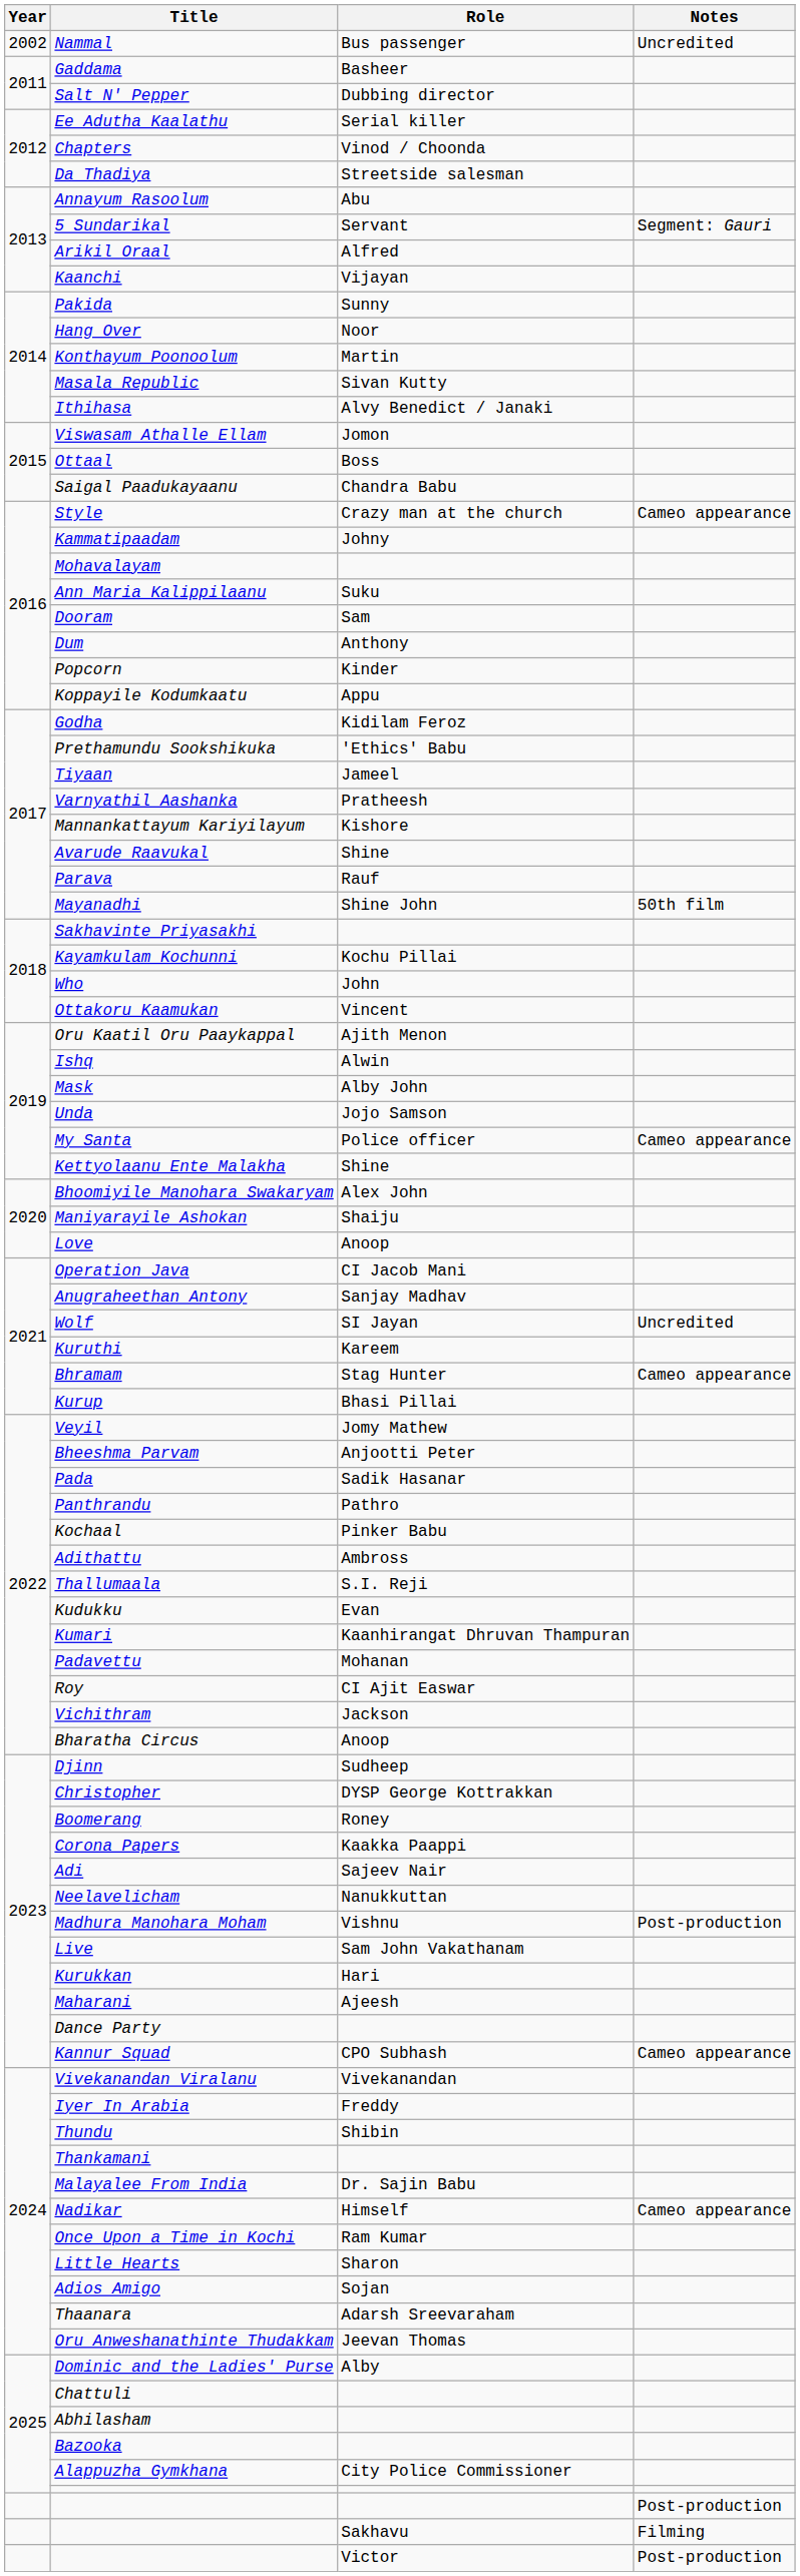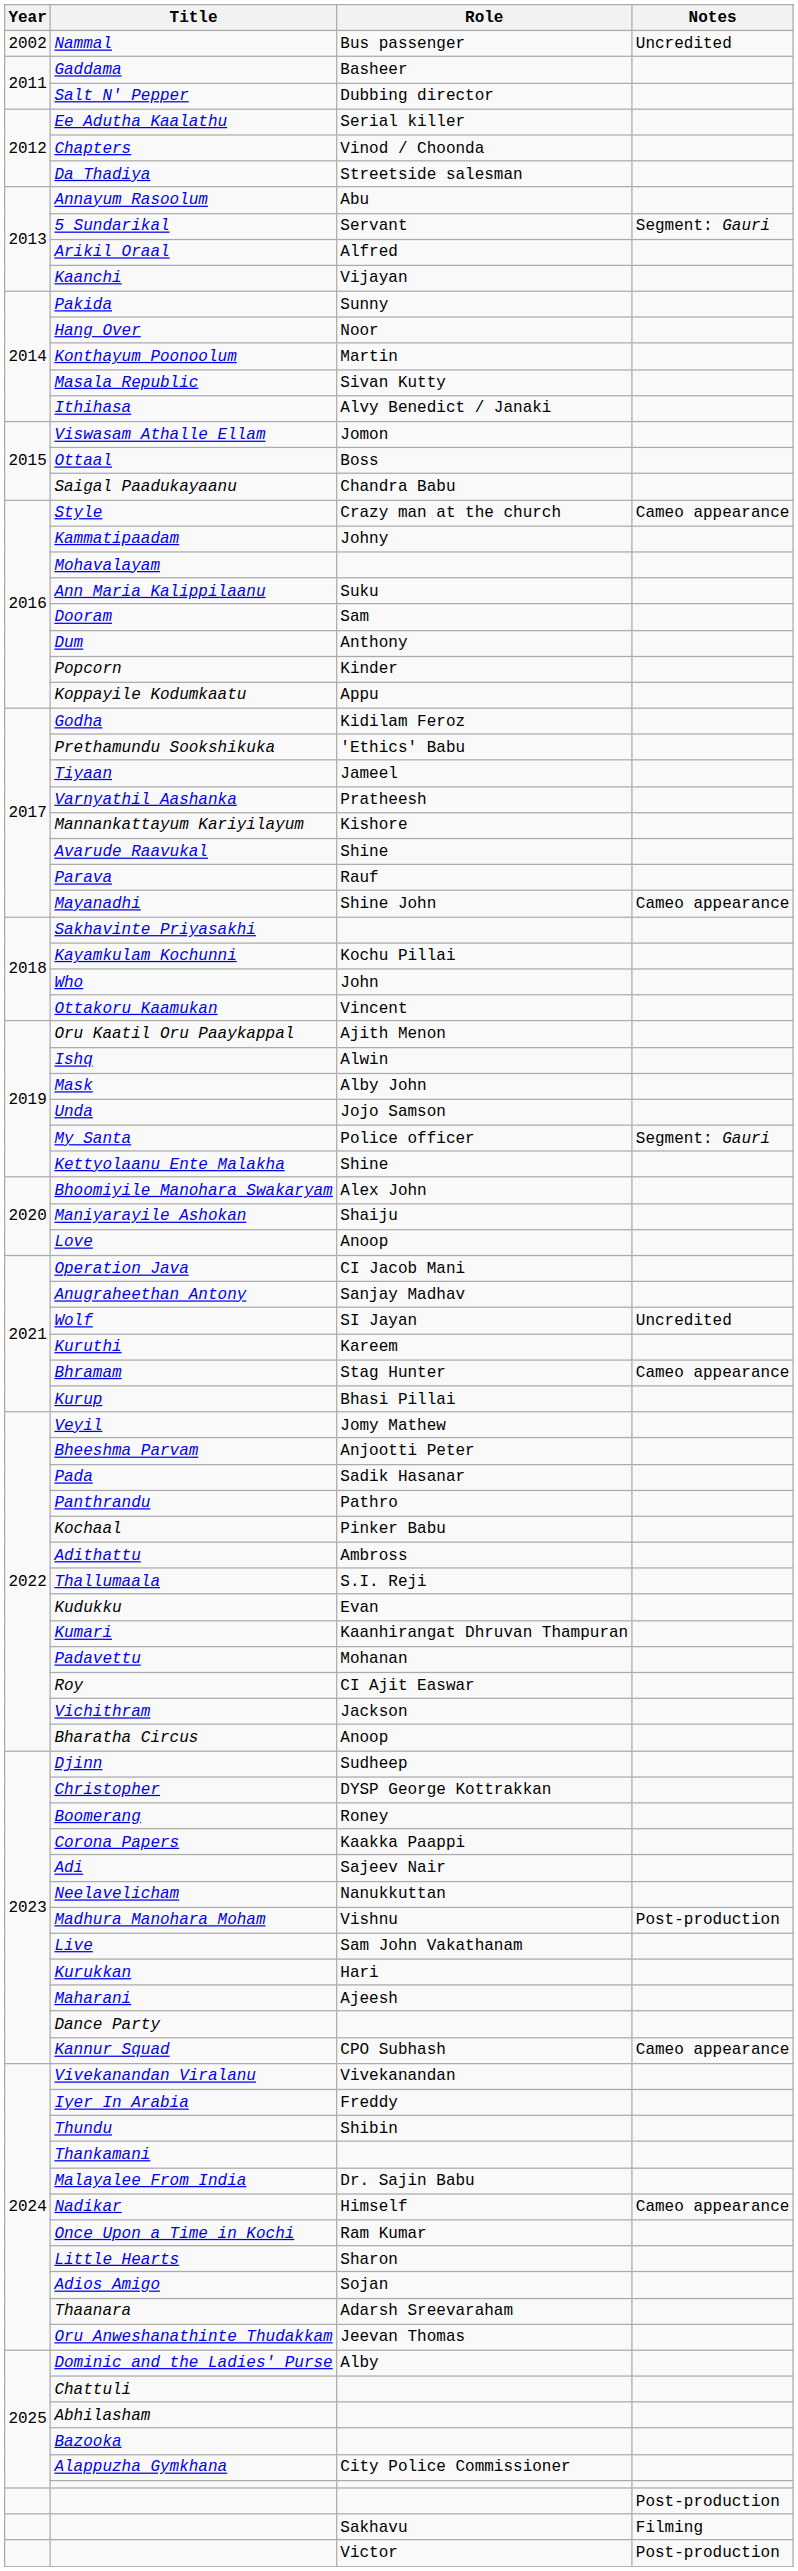 <table class="wikitable sortable">
 <tr>
 <th scope="col">Year</th>
 <th scope="col">Title</th>
 <th scope="col">Role</th>
 <th class="unsortable" scope="col">Notes</th>
 </tr>
 <tr>
 <td>2002</td>
 <td><em><a href='#'>Nammal</a></em></td>
 <td>Bus passenger</td>
 <td>Uncredited</td>
 </tr>
 <tr>
 <td rowspan=2>2011</td>
 <td><em><a href='#'>Gaddama</a></em></td>
 <td>Basheer</td>
 <td></td>
 </tr>
 <tr>
 <td><em><a href='#'>Salt N' Pepper</a></em></td>
 <td>Dubbing director</td>
 <td></td>
 </tr>
 <tr>
 <td rowspan=3>2012</td>
 <td><em><a href='#'>Ee Adutha Kaalathu</a></em></td>
 <td>Serial killer</td>
 <td></td>
 </tr>
 <tr>
 <td><em><a href='#'>Chapters</a></em></td>
 <td>Vinod / Choonda</td>
 <td></td>
 </tr>
 <tr>
 <td><em><a href='#'>Da Thadiya</a></em></td>
 <td>Streetside salesman</td>
 <td></td>
 </tr>
 <tr>
 <td rowspan=4>2013</td>
 <td><em><a href='#'>Annayum Rasoolum</a></em></td>
 <td>Abu</td>
 <td></td>
 </tr>
 <tr>
 <td><em><a href='#'>5 Sundarikal</a></em></td>
 <td>Servant</td>
 <td>Segment: <em>Gauri</em></td>
 </tr>
 <tr>
 <td><em><a href='#'>Arikil Oraal</a></em></td>
 <td>Alfred</td>
 <td></td>
 </tr>
 <tr>
 <td><em><a href='#'>Kaanchi</a></em></td>
 <td>Vijayan</td>
 <td></td>
 </tr>
 <tr>
 <td rowspan=5>2014</td>
 <td><em><a href='#'>Pakida</a></em></td>
 <td>Sunny</td>
 <td></td>
 </tr>
 <tr>
 <td><em><a href='#'>Hang Over</a></em></td>
 <td>Noor</td>
 <td></td>
 </tr>
 <tr>
 <td><em><a href='#'>Konthayum Poonoolum</a></em></td>
 <td>Martin</td>
 <td></td>
 </tr>
 <tr>
 <td><em><a href='#'>Masala Republic</a></em></td>
 <td>Sivan Kutty</td>
 <td></td>
 </tr>
 <tr>
 <td><em><a href='#'>Ithihasa</a></em></td>
 <td>Alvy Benedict / Janaki</td>
 <td></td>
 </tr>
 <tr>
 <td rowspan=3>2015</td>
 <td><em><a href='#'>Viswasam Athalle Ellam</a></em></td>
 <td>Jomon</td>
 <td></td>
 </tr>
 <tr>
 <td><em><a href='#'>Ottaal</a></em></td>
 <td>Boss</td>
 <td></td>
 </tr>
 <tr>
 <td><em>Saigal Paadukayaanu</em></td>
 <td>Chandra Babu</td>
 <td></td>
 </tr>
 <tr>
 <td rowspan=8>2016</td>
 <td><em><a href='#'>Style</a></em></td>
 <td>Crazy man at the church</td>
 <td>Cameo appearance</td>
 </tr>
 <tr>
 <td><em><a href='#'>Kammatipaadam</a></em></td>
 <td>Johny</td>
 <td></td>
 </tr>
 <tr>
 <td><em><a href='#'>Mohavalayam</a></em></td>
 <td></td>
 <td></td>
 </tr>
 <tr>
 <td><em><a href='#'>Ann Maria Kalippilaanu</a></em></td>
 <td>Suku</td>
 <td></td>
 </tr>
 <tr>
 <td><em><a href='#'>Dooram</a></em></td>
 <td>Sam</td>
 <td></td>
 </tr>
 <tr>
 <td><em><a href='#'>Dum</a></em></td>
 <td>Anthony</td>
 <td></td>
 </tr>
 <tr>
 <td><em>Popcorn</em></td>
 <td>Kinder</td>
 <td></td>
 </tr>
 <tr>
 <td><em>Koppayile Kodumkaatu</em></td>
 <td>Appu</td>
 <td></td>
 </tr>
 <tr>
 <td rowspan=8>2017</td>
 <td><em><a href='#'>Godha</a></em></td>
 <td>Kidilam Feroz</td>
 <td></td>
 </tr>
 <tr>
 <td><em>Prethamundu Sookshikuka</em></td>
 <td>'Ethics' Babu</td>
 <td></td>
 </tr>
 <tr>
 <td><em><a href='#'>Tiyaan</a></em></td>
 <td>Jameel</td>
 <td></td>
 </tr>
 <tr>
 <td><em><a href='#'>Varnyathil Aashanka</a></em></td>
 <td>Pratheesh</td>
 <td></td>
 </tr>
 <tr>
 <td><em>Mannankattayum Kariyilayum</em></td>
 <td>Kishore</td>
 <td></td>
 </tr>
 <tr>
 <td><em><a href='#'>Avarude Raavukal</a></em></td>
 <td>Shine</td>
 <td></td>
 </tr>
 <tr>
 <td><em><a href='#'>Parava</a></em></td>
 <td>Rauf</td>
 <td></td>
 </tr>
 <tr>
 <td><em><a href='#'>Mayanadhi</a></em></td>
 <td>Shine John</td>
-<td>50th film</td>
+<td>Cameo appearance</td>
 </tr>
 <tr>
 <td rowspan=4>2018</td>
 <td><em><a href='#'>Sakhavinte Priyasakhi</a></em></td>
 <td></td>
 <td></td>
 </tr>
 <tr>
 <td><em><a href='#'>Kayamkulam Kochunni</a></em></td>
 <td>Kochu Pillai</td>
 <td></td>
 </tr>
 <tr>
 <td><em><a href='#'>Who</a></em></td>
 <td>John</td>
 <td></td>
 </tr>
 <tr>
 <td><em><a href='#'>Ottakoru Kaamukan</a></em></td>
 <td>Vincent</td>
 <td></td>
 </tr>
 <tr>
 <td rowspan="6">2019</td>
 <td><em>Oru Kaatil Oru Paaykappal</em></td>
 <td>Ajith Menon</td>
 <td></td>
 </tr>
 <tr>
 <td><em><a href='#'>Ishq</a></em></td>
 <td>Alwin</td>
 <td></td>
 </tr>
 <tr>
 <td><em><a href='#'>Mask</a></em></td>
 <td>Alby John</td>
 <td></td>
 </tr>
 <tr>
 <td><em><a href='#'>Unda</a></em></td>
 <td>Jojo Samson</td>
 <td></td>
 </tr>
 <tr>
 <td><em><a href='#'>My Santa</a></em></td>
 <td>Police officer</td>
-<td>Cameo appearance</td>
+<td>Segment: <em>Gauri</em></td>
 </tr>
 <tr>
 <td><em><a href='#'>Kettyolaanu Ente Malakha</a></em></td>
 <td>Shine</td>
 <td></td>
 </tr>
 <tr>
 <td rowspan=3>2020</td>
 <td><em><a href='#'>Bhoomiyile Manohara Swakaryam</a></em></td>
 <td>Alex John</td>
 <td></td>
 </tr>
 <tr>
 <td><em><a href='#'>Maniyarayile Ashokan</a></em></td>
 <td>Shaiju</td>
 <td></td>
 </tr>
 <tr>
 <td><em><a href='#'>Love</a></em></td>
 <td>Anoop</td>
 <td></td>
 </tr>
 <tr>
 <td rowspan=6>2021</td>
 <td><em><a href='#'>Operation Java</a></em></td>
 <td>CI Jacob Mani</td>
 <td></td>
 </tr>
 <tr>
 <td><em><a href='#'>Anugraheethan Antony</a></em></td>
 <td>Sanjay Madhav</td>
 <td></td>
 </tr>
 <tr>
 <td><em><a href='#'>Wolf</a></em></td>
 <td>SI Jayan</td>
 <td>Uncredited</td>
 </tr>
 <tr>
 <td><em><a href='#'>Kuruthi</a></em></td>
 <td>Kareem</td>
 <td></td>
 </tr>
 <tr>
 <td><em><a href='#'>Bhramam</a></em></td>
 <td>Stag Hunter</td>
 <td>Cameo appearance</td>
 </tr>
 <tr>
 <td><em><a href='#'>Kurup</a></em></td>
 <td>Bhasi Pillai</td>
 <td></td>
 </tr>
 <tr>
 <td rowspan=13>2022</td>
 <td><em><a href='#'>Veyil</a></em></td>
 <td>Jomy Mathew</td>
 <td></td>
 </tr>
 <tr>
 <td><em><a href='#'>Bheeshma Parvam</a></em></td>
 <td>Anjootti Peter</td>
 <td></td>
 </tr>
 <tr>
 <td><em><a href='#'>Pada</a></em></td>
 <td>Sadik Hasanar</td>
 <td></td>
 </tr>
 <tr>
 <td><em><a href='#'>Panthrandu</a></em></td>
 <td>Pathro</td>
 <td></td>
 </tr>
 <tr>
 <td><em>Kochaal</em></td>
 <td>Pinker Babu</td>
 <td></td>
 </tr>
 <tr>
 <td><em><a href='#'>Adithattu</a></em></td>
 <td>Ambross</td>
 <td></td>
 </tr>
 <tr>
 <td><em><a href='#'>Thallumaala</a></em></td>
 <td>S.I. Reji</td>
 <td></td>
 </tr>
 <tr>
 <td><em>Kudukku</em></td>
 <td>Evan</td>
 <td></td>
 </tr>
 <tr>
 <td><em><a href='#'>Kumari</a></em></td>
 <td>Kaanhirangat Dhruvan Thampuran</td>
 <td></td>
 </tr>
 <tr>
 <td><em><a href='#'>Padavettu</a></em></td>
 <td>Mohanan</td>
 <td></td>
 </tr>
 <tr>
 <td><em>Roy</em></td>
 <td>CI Ajit Easwar</td>
 <td></td>
 </tr>
 <tr>
 <td><em><a href='#'>Vichithram</a></em></td>
 <td>Jackson</td>
 <td></td>
 </tr>
 <tr>
 <td><em>Bharatha Circus</em></td>
 <td>Anoop</td>
 <td></td>
 </tr>
 <tr>
 <td rowspan=12>2023</td>
 <td><em><a href='#'>Djinn</a></em></td>
 <td>Sudheep</td>
 <td></td>
 </tr>
 <tr>
 <td><em><a href='#'>Christopher</a></em></td>
 <td>DYSP George Kottrakkan</td>
 <td></td>
 </tr>
 <tr>
 <td><em><a href='#'>Boomerang</a></em></td>
 <td>Roney</td>
 <td></td>
 </tr>
 <tr>
 <td><em><a href='#'>Corona Papers</a></em></td>
 <td>Kaakka Paappi</td>
 <td></td>
 </tr>
 <tr>
 <td><em><a href='#'>Adi</a></em></td>
 <td>Sajeev Nair</td>
 <td></td>
 </tr>
 <tr>
 <td><em><a href='#'>Neelavelicham</a></em></td>
 <td>Nanukkuttan</td>
 <td></td>
 </tr>
 <tr>
 <td><em><a href='#'>Madhura Manohara Moham</a></em></td>
 <td>Vishnu</td>
 <td>Post-production</td>
 </tr>
 <tr>
 <td><em><a href='#'>Live</a></em></td>
 <td>Sam John Vakathanam</td>
 <td></td>
 </tr>
 <tr>
 <td><em><a href='#'>Kurukkan</a></em></td>
 <td>Hari</td>
 <td></td>
 </tr>
 <tr>
 <td><em><a href='#'>Maharani</a></em></td>
 <td>Ajeesh</td>
 <td></td>
 </tr>
 <tr>
 <td><em>Dance Party</em></td>
 <td></td>
 <td></td>
 </tr>
 <tr>
 <td><em><a href='#'>Kannur Squad</a></em></td>
 <td>CPO Subhash</td>
 <td>Cameo appearance</td>
 </tr>
 <tr>
 <td rowspan=11>2024</td>
 <td><em><a href='#'>Vivekanandan Viralanu</a></em></td>
 <td>Vivekanandan</td>
 <td></td>
 </tr>
 <tr>
 <td><em><a href='#'>Iyer In Arabia</a></em></td>
 <td>Freddy</td>
 <td></td>
 </tr>
 <tr>
 <td><em><a href='#'>Thundu</a></em></td>
 <td>Shibin</td>
 <td></td>
 </tr>
 <tr>
 <td><em><a href='#'>Thankamani</a></em></td>
 <td></td>
 <td></td>
 </tr>
 <tr>
 <td><em><a href='#'>Malayalee From India</a></em></td>
 <td>Dr. Sajin Babu</td>
 <td></td>
 </tr>
 <tr>
 <td><em><a href='#'>Nadikar</a></em></td>
 <td>Himself</td>
 <td>Cameo appearance</td>
 </tr>
 <tr>
 <td><em><a href='#'>Once Upon a Time in Kochi</a></em></td>
 <td>Ram Kumar</td>
 <td></td>
 </tr>
 <tr>
 <td><em><a href='#'>Little Hearts</a></em></td>
 <td>Sharon</td>
 <td></td>
 </tr>
 <tr>
 <td><em><a href='#'>Adios Amigo</a></em></td>
 <td>Sojan</td>
 <td></td>
 </tr>
 <tr>
 <td><em>Thaanara</em></td>
 <td>Adarsh Sreevaraham</td>
 <td></td>
 </tr>
 <tr>
 <td><em><a href='#'>Oru Anweshanathinte Thudakkam</a></em></td>
 <td>Jeevan Thomas</td>
 <td></td>
 </tr>
 <tr>
 <td rowspan=6>2025</td>
 <td><em><a href='#'>Dominic and the Ladies' Purse</a></em></td>
 <td>Alby</td>
 <td></td>
 </tr>
 <tr>
 <td><em>Chattuli</em></td>
 <td></td>
 <td></td>
 </tr>
 <tr>
 <td><em>Abhilasham</em></td>
 <td></td>
 <td></td>
 </tr>
 <tr>
 <td><em><a href='#'>Bazooka</a></em></td>
 <td></td>
 <td></td>
 </tr>
 <tr>
 <td><em><a href='#'>Alappuzha Gymkhana</a></em></td>
 <td>City Police Commissioner</td>
 <td></td>
 </tr>
 <tr>
 <td></td>
 <td></td>
 <td></td>
 </tr>
 <tr>
 <td></td>
 <td></td>
 <td></td>
 <td>Post-production</td>
 </tr>
 <tr>
 <td></td>
 <td></td>
 <td>Sakhavu</td>
 <td>Filming</td>
 </tr>
 <tr>
 <td></td>
 <td></td>
 <td>Victor</td>
 <td>Post-production</td>
 </tr>
 </table>
